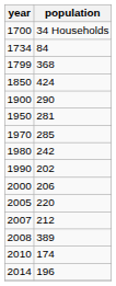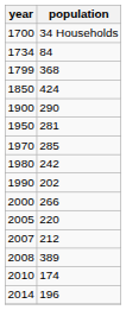 <table class="wikitable">
 <tr>
 <th>year</th>
 <th>population</th>
 </tr>
 <tr>
 <td>1700</td>
 <td>34 Households</td>
 </tr>
 <tr>
 <td>1734</td>
 <td>84</td>
 </tr>
 <tr>
 <td>1799</td>
 <td>368</td>
 </tr>
 <tr>
 <td>1850</td>
 <td>424</td>
 </tr>
 <tr>
 <td>1900</td>
 <td>290</td>
 </tr>
 <tr>
 <td>1950</td>
 <td>281</td>
 </tr>
 <tr>
 <td>1970</td>
 <td>285</td>
 </tr>
 <tr>
 <td>1980</td>
 <td>242</td>
 </tr>
 <tr>
 <td>1990</td>
 <td>202</td>
 </tr>
 <tr>
 <td>2000</td>
-<td>206</td>
+<td>266</td>
 </tr>
 <tr>
 <td>2005</td>
 <td>220</td>
 </tr>
 <tr>
 <td>2007</td>
 <td>212</td>
 </tr>
 <tr>
 <td>2008</td>
 <td>389</td>
 </tr>
 <tr>
 <td>2010</td>
 <td>174</td>
 </tr>
 <tr>
 <td>2014</td>
 <td>196</td>
 </tr>
 <tr>
 </tr>
 </table>
